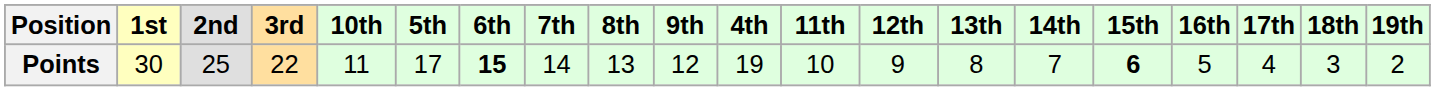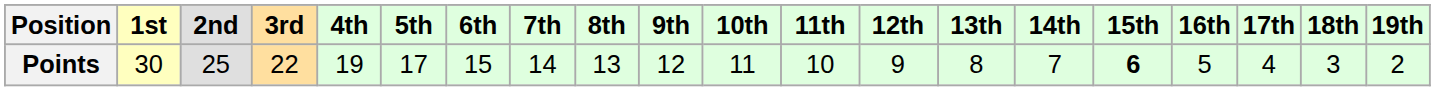 <table class="wikitable" style="font-size:85%; text-align:center">
 <tr>
 <th>Position</th>
 <td style="background:#FFFFBF;"> <strong>1st</strong> </td>
 <td style="background:#DFDFDF;"> <strong>2nd</strong> </td>
 <td style="background:#FFDF9F;"> <strong>3rd</strong> </td>
-<td style="background:#DFFFDF;"> <strong>10th</strong> </td>
+<td style="background:#DFFFDF;"> <strong>4th</strong> </td>
 <td style="background:#DFFFDF;"> <strong>5th</strong> </td>
 <td style="background:#DFFFDF;"> <strong>6th</strong> </td>
 <td style="background:#DFFFDF;"> <strong>7th</strong> </td>
 <td style="background:#DFFFDF;"> <strong>8th</strong> </td>
 <td style="background:#DFFFDF;"> <strong>9th</strong> </td>
-<td style="background:#DFFFDF;"> <strong>4th</strong> </td>
+<td style="background:#DFFFDF;"> <strong>10th</strong> </td>
 <td style="background:#DFFFDF;"> <strong>11th</strong> </td>
 <td style="background:#DFFFDF;"> <strong>12th</strong> </td>
 <td style="background:#DFFFDF;"> <strong>13th</strong> </td>
 <td style="background:#DFFFDF;"> <strong>14th</strong> </td>
 <td style="background:#DFFFDF;"> <strong>15th</strong> </td>
 <td style="background:#DFFFDF;"><strong>16th</strong></td>
 <td style="background:#DFFFDF;"><strong>17th</strong></td>
 <td style="background:#DFFFDF;"><strong>18th</strong></td>
 <td style="background:#DFFFDF;"><strong>19th</strong></td>
 </tr>
 <tr>
 <th>Points</th>
 <td style="background:#FFFFBF;">30</td>
 <td style="background:#DFDFDF;">25</td>
 <td style="background:#FFDF9F;">22</td>
-<td style="background:#DFFFDF;">11</td>
+<td style="background:#DFFFDF;">19</td>
 <td style="background:#DFFFDF;">17</td>
-<td style="background:#DFFFDF;"><strong>15</strong></td>
+<td style="background:#DFFFDF;">15</td>
 <td style="background:#DFFFDF;">14</td>
 <td style="background:#DFFFDF;">13</td>
 <td style="background:#DFFFDF;">12</td>
-<td style="background:#DFFFDF;">19</td>
+<td style="background:#DFFFDF;">11</td>
 <td style="background:#DFFFDF;">10</td>
 <td style="background:#DFFFDF;">9</td>
 <td style="background:#DFFFDF;">8</td>
 <td style="background:#DFFFDF;">7</td>
 <td style="background:#DFFFDF;"><strong>6</strong></td>
 <td style="background:#DFFFDF;">5</td>
 <td style="background:#DFFFDF;">4</td>
 <td style="background:#DFFFDF;">3</td>
 <td style="background:#DFFFDF;">2</td>
 </tr>
 </table>
